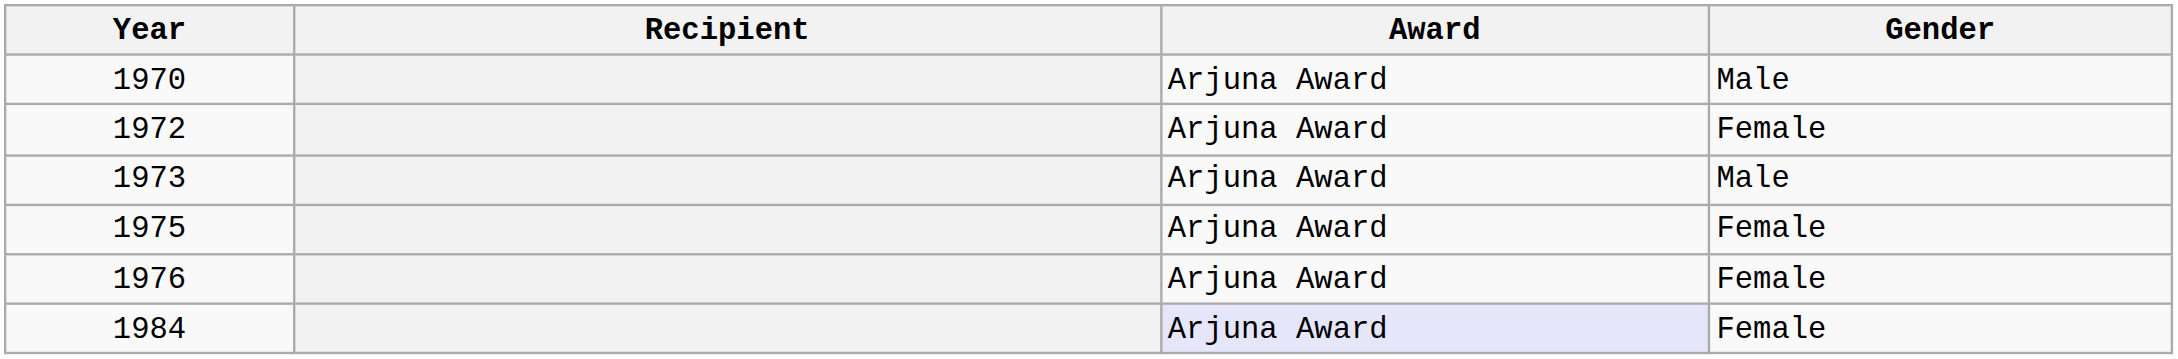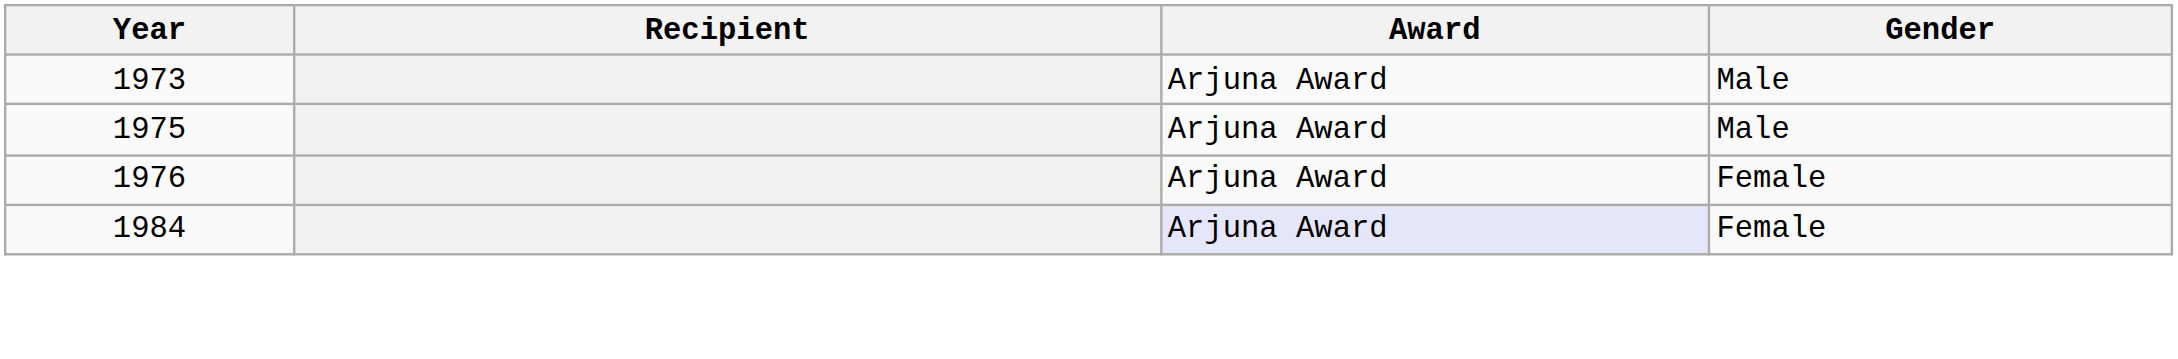 <table class="wikitable plainrowheaders sortable" style="width:73%">
 <tr>
 <th scope="col" style="width:10%">Year</th>
 <th scope="col" style="width:30%">Recipient</th>
 <th scope="col" style="width:19%">Award</th>
 <th scope="col" style="width:16%">Gender</th>
-</tr>
-<tr>
-<td style="text-align:center;">1970</td>
-<th scope="row"></th>
-<td>Arjuna Award</td>
-<td>Male</td>
-</tr>
-<tr>
-<td style="text-align:center;">1972</td>
-<th scope="row"></th>
-<td>Arjuna Award</td>
-<td>Female</td>
 </tr>
 <tr>
 <td style="text-align:center;">1973</td>
 <th scope="row"></th>
 <td>Arjuna Award</td>
 <td>Male</td>
 </tr>
 <tr>
 <td style="text-align:center;">1975</td>
 <th scope="row"></th>
 <td>Arjuna Award</td>
-<td>Female</td>
+<td>Male</td>
 </tr>
 <tr>
 <td style="text-align:center;">1976</td>
 <th scope="row"></th>
 <td>Arjuna Award</td>
 <td>Female</td>
 </tr>
 <tr>
 <td style="text-align:center;">1984</td>
 <th scope="row"></th>
 <td style="background: lavender;">Arjuna Award</td>
 <td>Female</td>
 </tr>
 </table>
